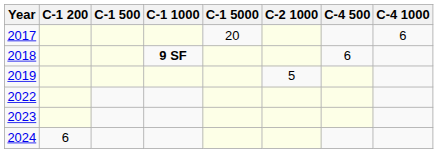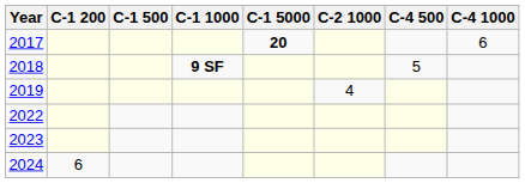 <table class="wikitable" style="text-align:center;">
 <tr>
 <th>Year</th>
 <th>C-1 200</th>
 <th>C-1 500</th>
 <th>C-1 1000</th>
 <th>C-1 5000</th>
 <th>C-2 1000</th>
 <th>C-4 500</th>
 <th>C-4 1000</th>
 </tr>
 <tr>
 <td><a href='#'>2017</a></td>
 <td style="background:#fdffe7"></td>
 <td style="background:#fdffe7"></td>
 <td style="background:#fdffe7"></td>
-<td>20</td>
+<td><strong>20</strong></td>
 <td style="background:#fdffe7"></td>
 <td></td>
 <td>6</td>
 </tr>
 <tr>
 <td><a href='#'>2018</a></td>
 <td style="background:#fdffe7"></td>
 <td style="background:#fdffe7"></td>
 <td><strong>9 SF</strong></td>
 <td style="background:#fdffe7"></td>
 <td style="background:#fdffe7"></td>
-<td>6</td>
+<td>5</td>
 <td></td>
 </tr>
 <tr>
 <td><a href='#'>2019</a></td>
 <td style="background:#fdffe7"></td>
 <td style="background:#fdffe7"></td>
 <td style="background:#fdffe7"></td>
 <td style="background:#fdffe7"></td>
-<td>5</td>
+<td>4</td>
 <td style="background:#fdffe7"></td>
 <td></td>
 </tr>
 <tr>
 <td><a href='#'>2022</a></td>
 <td style="background:#fdffe7"></td>
 <td></td>
 <td></td>
 <td style="background:#fdffe7"></td>
 <td style="background:#fdffe7"></td>
 <td style="background:#fdffe7"></td>
 <td></td>
 </tr>
 <tr>
 <td><a href='#'>2023</a></td>
 <td style="background:#fdffe7"></td>
 <td></td>
 <td></td>
 <td style="background:#fdffe7"></td>
 <td style="background:#fdffe7"></td>
 <td style="background:#fdffe7"></td>
 <td></td>
 </tr>
 <tr>
 <td><a href='#'>2024</a></td>
 <td>6</td>
 <td></td>
 <td></td>
 <td style="background:#fdffe7"></td>
 <td style="background:#fdffe7"></td>
 <td></td>
 <td></td>
 </tr>
 </table>
